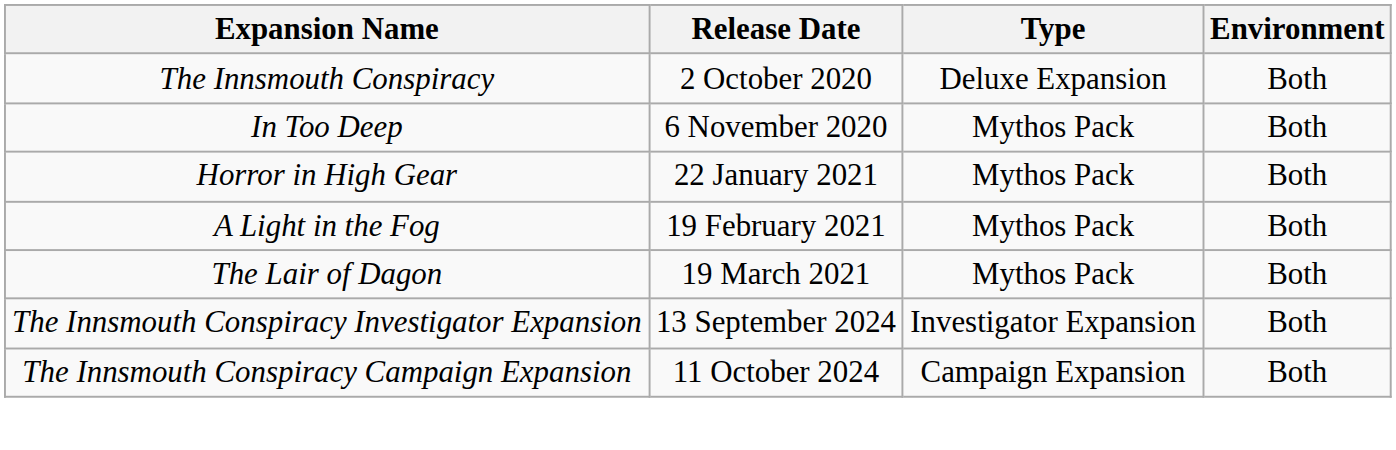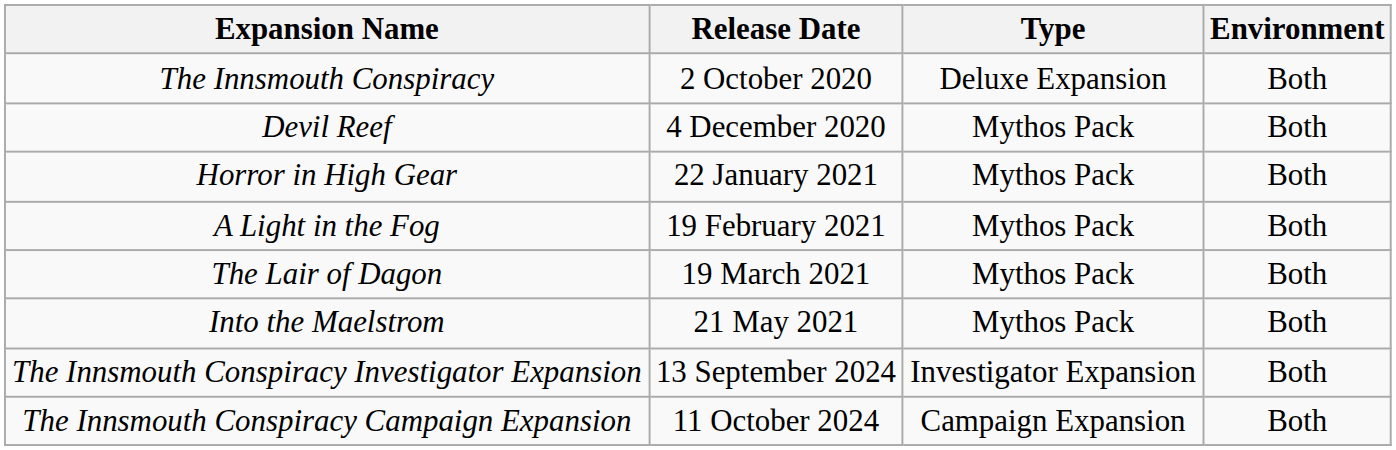 <table class="wikitable" style="text-align:center">
 <tr>
 <th>Expansion Name</th>
 <th>Release Date</th>
 <th>Type</th>
 <th>Environment</th>
 </tr>
 <tr>
 <td><em>The Innsmouth Conspiracy</em></td>
 <td>2 October 2020</td>
 <td>Deluxe Expansion</td>
 <td>Both</td>
 </tr>
 <tr>
-<td><em>In Too Deep</em></td>
-<td>6 November 2020</td>
+<td><em>Devil Reef</em></td>
+<td>4 December 2020</td>
 <td>Mythos Pack</td>
 <td>Both</td>
 </tr>
 <tr>
 <td><em>Horror in High Gear</em></td>
 <td>22 January 2021</td>
 <td>Mythos Pack</td>
 <td>Both</td>
 </tr>
 <tr>
 <td><em>A Light in the Fog</em></td>
 <td>19 February 2021</td>
 <td>Mythos Pack</td>
 <td>Both</td>
 </tr>
 <tr>
 <td><em>The Lair of Dagon</em></td>
 <td>19 March 2021</td>
 <td>Mythos Pack</td>
 <td>Both</td>
 </tr>
 <tr>
+<td><em>Into the Maelstrom</em></td>
+<td>21 May 2021</td>
+<td>Mythos Pack</td>
+<td>Both</td>
+</tr>
+<tr>
 <td><em>The Innsmouth Conspiracy Investigator Expansion </em></td>
 <td>13 September 2024</td>
 <td>Investigator Expansion</td>
 <td>Both</td>
 </tr>
 <tr>
 <td><em>The Innsmouth Conspiracy Campaign Expansion </em></td>
 <td>11 October 2024</td>
 <td>Campaign Expansion</td>
 <td>Both</td>
 </tr>
 </table>
